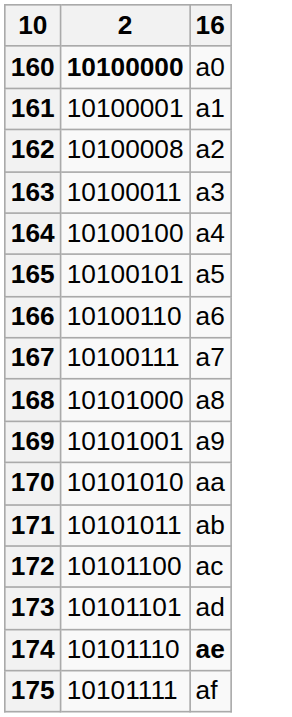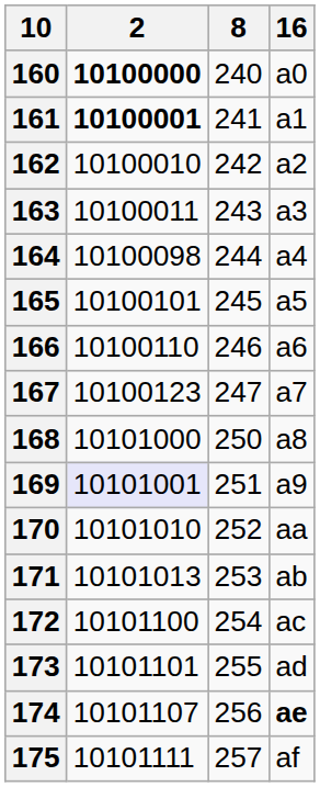 <table class="wikitable">
 <tr>
 <th>10</th>
 <th>2</th>
+<th>8</th>
 <th>16</th>
 </tr>
 <tr>
 <th>160</th>
 <td><strong>10100000</strong></td>
+<td>240</td>
 <td>a0</td>
 </tr>
 <tr>
 <th>161</th>
-<td>10100001</td>
+<td><strong>10100001</strong></td>
+<td>241</td>
 <td>a1</td>
 </tr>
 <tr>
 <th>162</th>
-<td>10100008</td>
+<td>10100010</td>
+<td>242</td>
 <td>a2</td>
 </tr>
 <tr>
 <th>163</th>
 <td>10100011</td>
+<td>243</td>
 <td>a3</td>
 </tr>
 <tr>
 <th>164</th>
-<td>10100100</td>
+<td>10100098</td>
+<td>244</td>
 <td>a4</td>
 </tr>
 <tr>
 <th>165</th>
 <td>10100101</td>
+<td>245</td>
 <td>a5</td>
 </tr>
 <tr>
 <th>166</th>
 <td>10100110</td>
+<td>246</td>
 <td>a6</td>
 </tr>
 <tr>
 <th>167</th>
-<td>10100111</td>
+<td>10100123</td>
+<td>247</td>
 <td>a7</td>
 </tr>
 <tr>
 <th>168</th>
 <td>10101000</td>
+<td>250</td>
 <td>a8</td>
 </tr>
 <tr>
 <th>169</th>
-<td>10101001</td>
+<td style="background: lavender;">10101001</td>
+<td>251</td>
 <td>a9</td>
 </tr>
 <tr>
 <th>170</th>
 <td>10101010</td>
+<td>252</td>
 <td>aa</td>
 </tr>
 <tr>
 <th>171</th>
-<td>10101011</td>
+<td>10101013</td>
+<td>253</td>
 <td>ab</td>
 </tr>
 <tr>
 <th>172</th>
 <td>10101100</td>
+<td>254</td>
 <td>ac</td>
 </tr>
 <tr>
 <th>173</th>
 <td>10101101</td>
+<td>255</td>
 <td>ad</td>
 </tr>
 <tr>
 <th>174</th>
-<td>10101110</td>
+<td>10101107</td>
+<td>256</td>
 <td><strong>ae</strong></td>
 </tr>
 <tr>
 <th>175</th>
 <td>10101111</td>
+<td>257</td>
 <td>af</td>
 </tr>
 </table>
